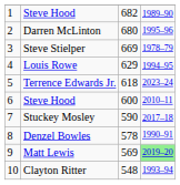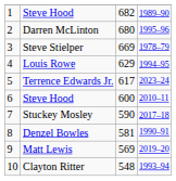 <table class="wikitable">
 <tr>
 </tr>
 <tr>
 <td>1</td>
 <td><a href='#'>Steve Hood</a></td>
 <td>682</td>
 <td style="font-size:80%;"><a href='#'>1989–90</a></td>
 </tr>
 <tr>
 <td>2</td>
 <td>Darren McLinton</td>
 <td>680</td>
 <td style="font-size:80%;"><a href='#'>1995–96</a></td>
 </tr>
 <tr>
 <td>3</td>
 <td>Steve Stielper</td>
 <td>669</td>
 <td style="font-size:80%;"><a href='#'>1978–79</a></td>
 </tr>
 <tr>
 <td>4</td>
 <td><a href='#'>Louis Rowe</a></td>
 <td>629</td>
 <td style="font-size:80%;"><a href='#'>1994–95</a></td>
 </tr>
 <tr>
 <td>5</td>
 <td><a href='#'>Terrence Edwards Jr.</a></td>
-<td>618</td>
+<td>617</td>
 <td style="font-size:80%;"><a href='#'>2023–24</a></td>
 </tr>
 <tr>
 <td>6</td>
 <td><a href='#'>Steve Hood</a></td>
 <td>600</td>
 <td style="font-size:80%;"><a href='#'>2010–11</a></td>
 </tr>
 <tr>
 <td>7</td>
 <td>Stuckey Mosley</td>
 <td>590</td>
 <td style="font-size:80%;"><a href='#'>2017–18</a></td>
 </tr>
 <tr>
 <td>8</td>
 <td><a href='#'>Denzel Bowles</a></td>
-<td>578</td>
+<td>581</td>
 <td style="font-size:80%;"><a href='#'>1990–91</a></td>
 </tr>
 <tr>
 <td>9</td>
 <td><a href='#'>Matt Lewis</a></td>
 <td>569</td>
-<td style="background: lightgreen; font-size:80%;"><a href='#'>2019–20</a></td>
+<td style="font-size:80%;"><a href='#'>2019–20</a></td>
 </tr>
 <tr>
 <td>10</td>
 <td>Clayton Ritter</td>
 <td>548</td>
 <td style="font-size:80%;"><a href='#'>1993–94</a></td>
 </tr>
 </table>
